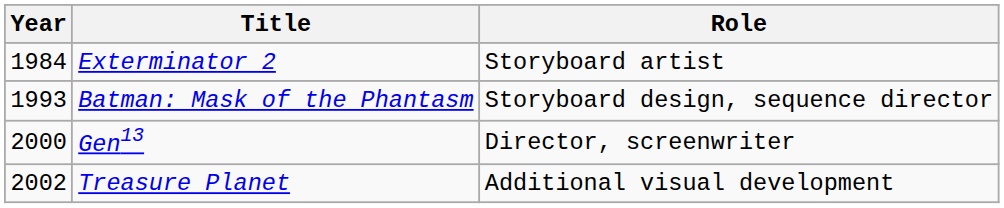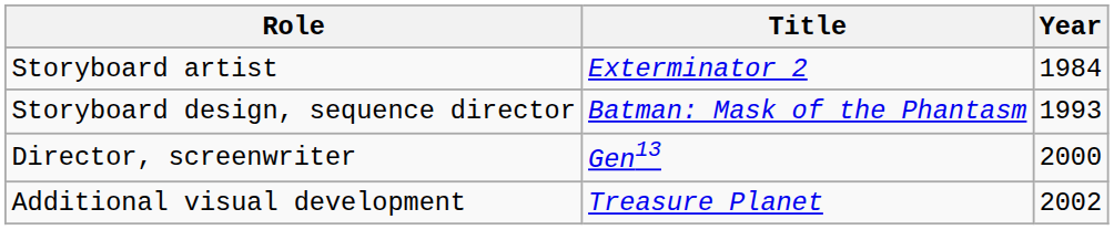 <table class="wikitable">
 <tr>
+<th>Role</th>
+<th>Title</th>
 <th>Year</th>
-<th>Title</th>
-<th>Role</th>
 </tr>
 <tr>
+<td>Storyboard artist</td>
+<td><em><a href='#'>Exterminator 2</a></em></td>
 <td>1984</td>
-<td><em><a href='#'>Exterminator 2</a></em></td>
-<td>Storyboard artist</td>
 </tr>
 <tr>
+<td>Storyboard design, sequence director</td>
+<td><em><a href='#'>Batman: Mask of the Phantasm</a></em></td>
 <td>1993</td>
-<td><em><a href='#'>Batman: Mask of the Phantasm</a></em></td>
-<td>Storyboard design, sequence director</td>
 </tr>
 <tr>
+<td>Director, screenwriter</td>
+<td><em><a href='#'>Gen<sup>13</sup></a></em></td>
 <td>2000</td>
-<td><em><a href='#'>Gen<sup>13</sup></a></em></td>
-<td>Director, screenwriter</td>
 </tr>
 <tr>
+<td>Additional visual development</td>
+<td><em><a href='#'>Treasure Planet</a></em></td>
 <td>2002</td>
-<td><em><a href='#'>Treasure Planet</a></em></td>
-<td>Additional visual development</td>
 </tr>
 </table>
